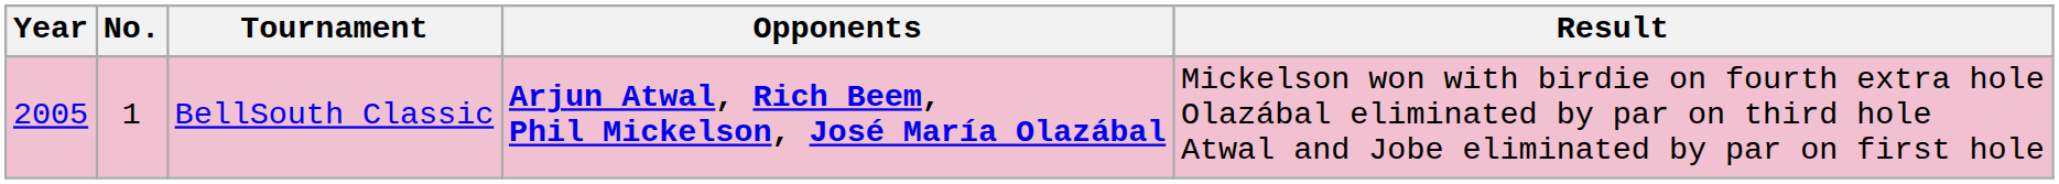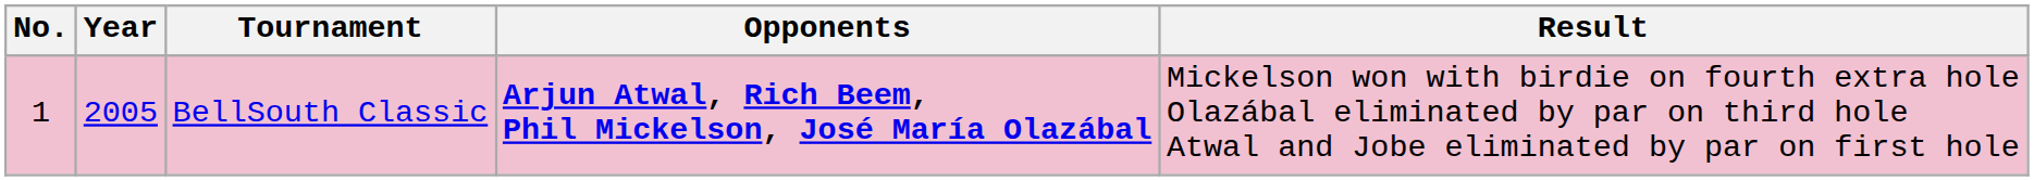 <table class="wikitable" style="font-size:95%;">
 <tr>
+<th>No.</th>
 <th>Year</th>
-<th>No.</th>
 <th>Tournament</th>
 <th>Opponents</th>
 <th>Result</th>
 </tr>
 <tr style="background:#F2C1D1;">
+<td align=center>1</td>
 <td><a href='#'>2005</a></td>
-<td align=center>1</td>
 <td><a href='#'>BellSouth Classic</a></td>
 <td><strong> <a href='#'>Arjun Atwal</a>,  <a href='#'>Rich Beem</a>,<br> <a href='#'>Phil Mickelson</a>,  <a href='#'>José María Olazábal</a></strong></td>
 <td>Mickelson won with birdie on fourth extra hole<br>Olazábal eliminated by par on third hole<br>Atwal and Jobe eliminated by par on first hole</td>
 </tr>
 </table>
